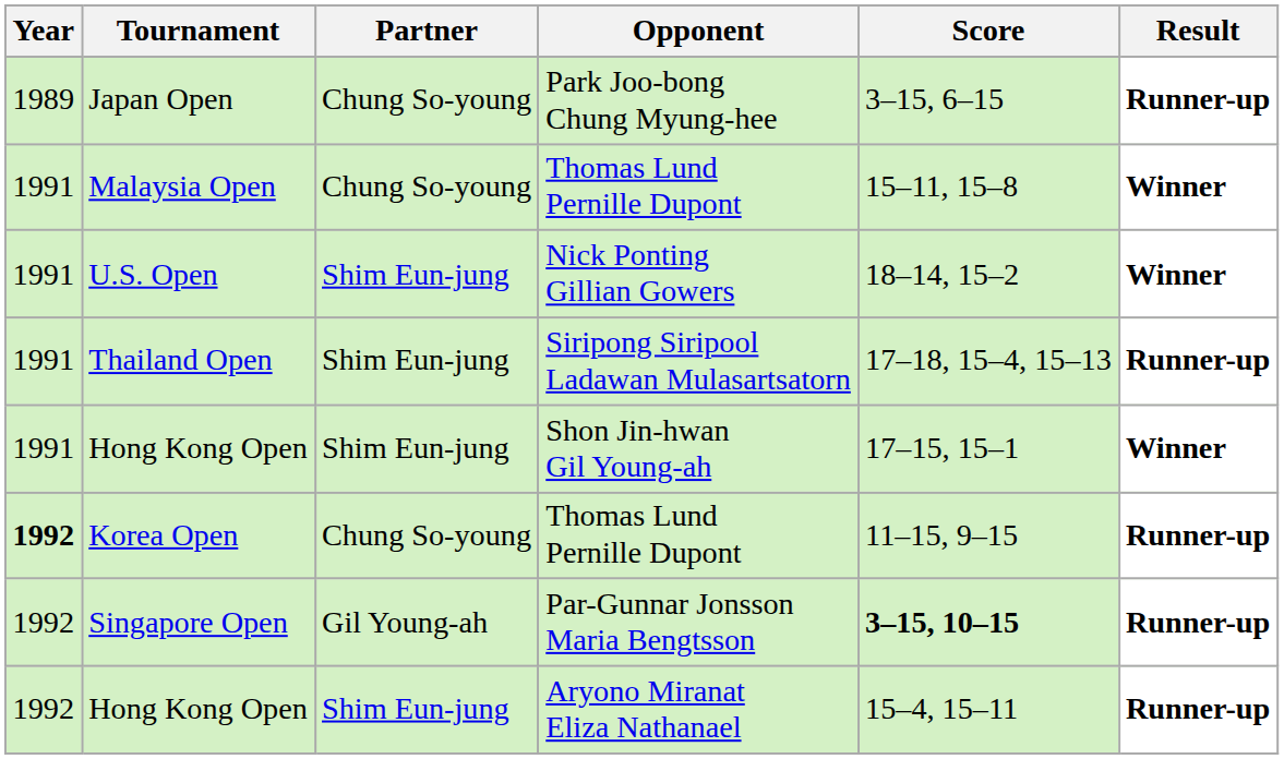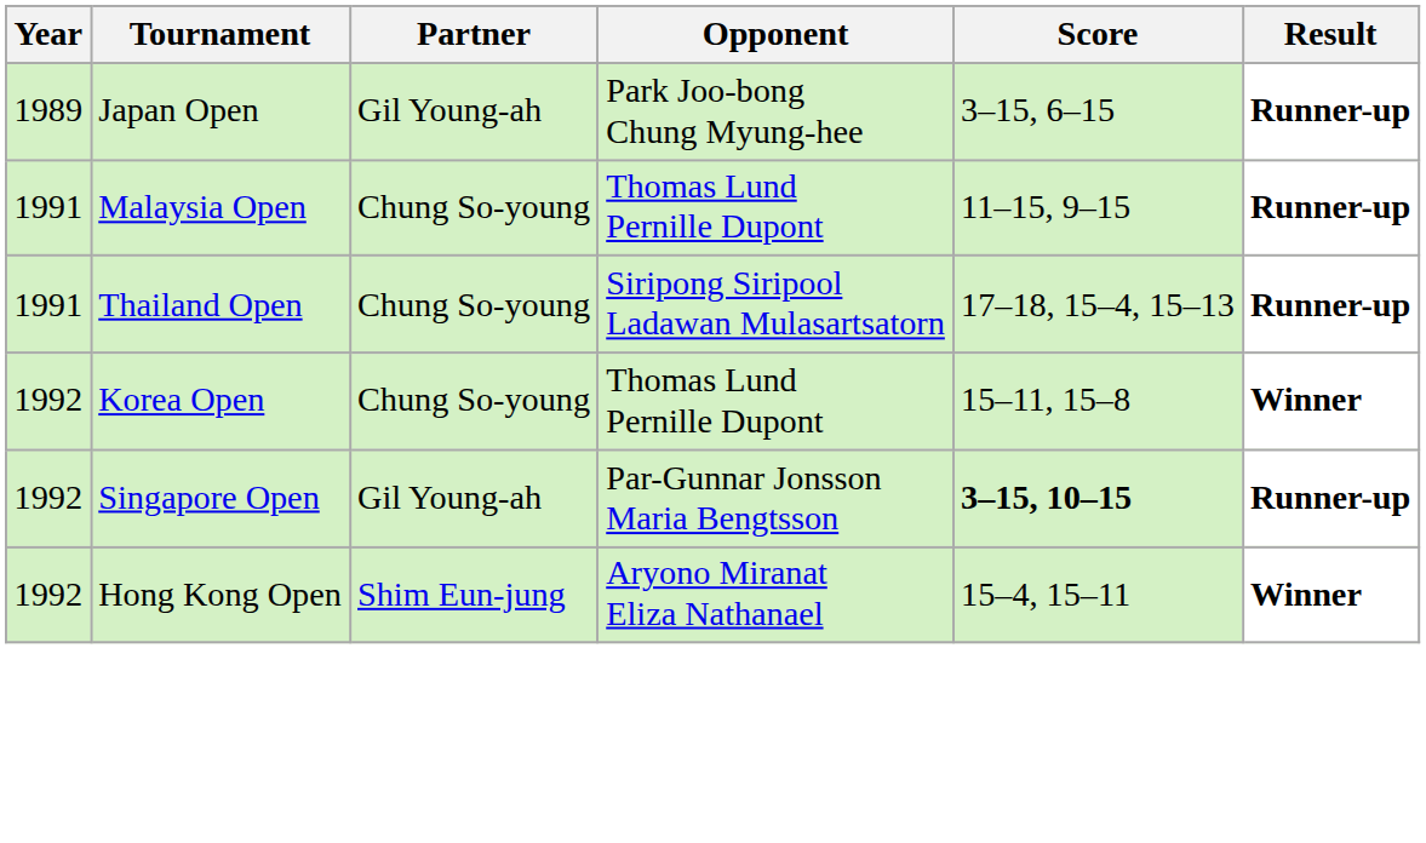 <table class="sortable wikitable" style="font-size: 90%;">
 <tr>
 <th>Year</th>
 <th>Tournament</th>
 <th>Partner</th>
 <th>Opponent</th>
 <th>Score</th>
 <th>Result</th>
 </tr>
 <tr style="background:#D4F1C5">
 <td align="center">1989</td>
 <td align="left">Japan Open</td>
-<td align="left"> Chung So-young</td>
+<td align="left"> Gil Young-ah</td>
 <td align="left"> Park Joo-bong<br> Chung Myung-hee</td>
 <td align="left">3–15, 6–15</td>
 <td style="text-align:left; background:white"> <strong>Runner-up</strong></td>
 </tr>
 <tr style="background:#D4F1C5">
 <td align="center">1991</td>
 <td align="left"><a href='#'>Malaysia Open</a></td>
 <td align="left"> Chung So-young</td>
 <td align="left"> <a href='#'>Thomas Lund</a><br> <a href='#'>Pernille Dupont</a></td>
-<td align="left">15–11, 15–8</td>
-<td style="text-align:left; background:white"> <strong>Winner</strong></td>
-</tr>
-<tr style="background:#D4F1C5">
-<td align="center">1991</td>
-<td align="left"><a href='#'>U.S. Open</a></td>
-<td align="left"> <a href='#'>Shim Eun-jung</a></td>
-<td align="left"> <a href='#'>Nick Ponting</a><br> <a href='#'>Gillian Gowers</a></td>
-<td align="left">18–14, 15–2</td>
-<td style="text-align:left; background:white"> <strong>Winner</strong></td>
+<td align="left">11–15, 9–15</td>
+<td style="text-align:left; background:white"> <strong>Runner-up</strong></td>
 </tr>
 <tr style="background:#D4F1C5">
 <td align="center">1991</td>
 <td align="left"><a href='#'>Thailand Open</a></td>
-<td align="left"> Shim Eun-jung</td>
+<td align="left"> Chung So-young</td>
 <td align="left"> <a href='#'>Siripong Siripool</a><br> <a href='#'>Ladawan Mulasartsatorn</a></td>
 <td align="left">17–18, 15–4, 15–13</td>
 <td style="text-align:left; background:white"> <strong>Runner-up</strong></td>
 </tr>
 <tr style="background:#D4F1C5">
-<td align="center">1991</td>
-<td align="left">Hong Kong Open</td>
-<td align="left"> Shim Eun-jung</td>
-<td align="left"> Shon Jin-hwan<br> <a href='#'>Gil Young-ah</a></td>
-<td align="left">17–15, 15–1</td>
-<td style="text-align:left; background:white"> <strong>Winner</strong></td>
-</tr>
-<tr style="background:#D4F1C5">
-<td align="center"><strong>1992</strong></td>
+<td align="center">1992</td>
 <td align="left"><a href='#'>Korea Open</a></td>
 <td align="left"> Chung So-young</td>
 <td align="left"> Thomas Lund<br> Pernille Dupont</td>
-<td align="left">11–15, 9–15</td>
-<td style="text-align:left; background:white"> <strong>Runner-up</strong></td>
+<td align="left">15–11, 15–8</td>
+<td style="text-align:left; background:white"> <strong>Winner</strong></td>
 </tr>
 <tr style="background:#D4F1C5">
 <td align="center">1992</td>
 <td align="left"><a href='#'>Singapore Open</a></td>
 <td align="left"> Gil Young-ah</td>
 <td align="left"> Par-Gunnar Jonsson<br> <a href='#'>Maria Bengtsson</a></td>
 <td align="left"><strong>3–15, 10–15</strong></td>
 <td style="text-align:left; background:white"> <strong>Runner-up</strong></td>
 </tr>
 <tr style="background:#D4F1C5">
 <td align="center">1992</td>
 <td align="left">Hong Kong Open</td>
 <td align="left"> <a href='#'>Shim Eun-jung</a></td>
 <td align="left"> <a href='#'>Aryono Miranat</a><br> <a href='#'>Eliza Nathanael</a></td>
 <td align="left">15–4, 15–11</td>
-<td style="text-align:left; background:white"> <strong>Runner-up</strong></td>
+<td style="text-align:left; background:white"> <strong>Winner</strong></td>
 </tr>
 </table>
